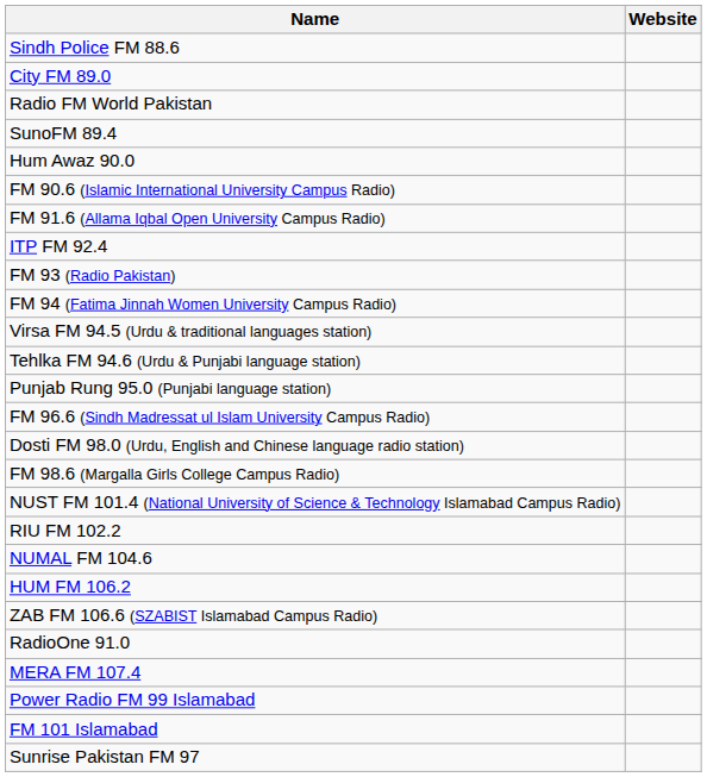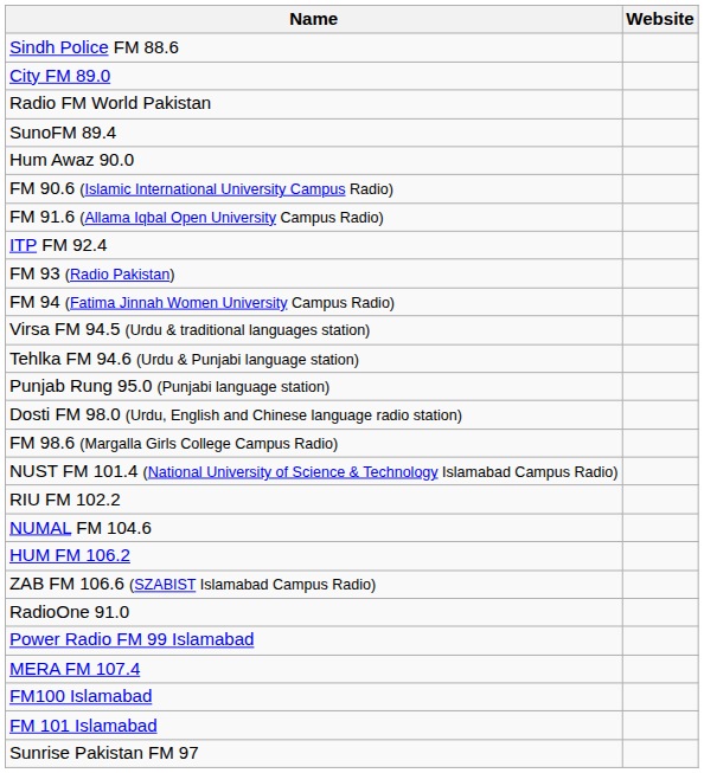 <table class="wikitable">
 <tr>
 <th>Name</th>
 <th>Website</th>
 </tr>
 <tr>
 <td><a href='#'>Sindh Police</a> FM 88.6</td>
 <td></td>
 </tr>
 <tr>
 <td><a href='#'>City FM 89.0</a></td>
 <td></td>
 </tr>
 <tr>
 <td>Radio FM World Pakistan</td>
 <td></td>
 </tr>
 <tr>
 <td>SunoFM 89.4</td>
 <td></td>
 </tr>
 <tr>
 <td>Hum Awaz 90.0</td>
 <td></td>
 </tr>
 <tr>
 <td>FM 90.6 <small>(<a href='#'>Islamic International University Campus</a> Radio)</small></td>
 <td></td>
 </tr>
 <tr>
 <td>FM 91.6 <small>(<a href='#'>Allama Iqbal Open University</a> Campus Radio)</small></td>
 <td></td>
 </tr>
 <tr>
 <td><a href='#'>ITP</a> FM 92.4</td>
 <td></td>
 </tr>
 <tr>
 <td>FM 93 <small>(<a href='#'>Radio Pakistan</a>)</small></td>
 <td></td>
 </tr>
 <tr>
 <td>FM 94 <small>(<a href='#'>Fatima Jinnah Women University</a> Campus Radio)</small></td>
 <td></td>
 </tr>
 <tr>
 <td>Virsa FM 94.5 <small>(Urdu & traditional languages station)</small></td>
 <td></td>
 </tr>
 <tr>
 <td>Tehlka FM 94.6 <small>(Urdu & Punjabi language station)</small></td>
 <td></td>
 </tr>
 <tr>
 <td>Punjab Rung 95.0 <small>(Punjabi language station)</small></td>
 <td></td>
 </tr>
 <tr>
-<td>FM 96.6 <small>(<a href='#'>Sindh Madressat ul Islam University</a> Campus Radio)</small></td>
-<td></td>
-</tr>
-<tr>
 <td>Dosti FM 98.0 <small>(Urdu, English and Chinese language radio station)</small></td>
 <td></td>
 </tr>
 <tr>
 <td>FM 98.6 <small>(Margalla Girls College Campus Radio)</small></td>
 <td></td>
 </tr>
 <tr>
 <td>NUST FM 101.4 <small>(<a href='#'>National University of Science & Technology</a> Islamabad Campus Radio)</small></td>
 <td></td>
 </tr>
 <tr>
 <td>RIU FM 102.2</td>
 <td></td>
 </tr>
 <tr>
 <td><a href='#'>NUMAL</a> FM 104.6</td>
 <td></td>
 </tr>
 <tr>
 <td><a href='#'>HUM FM 106.2</a></td>
 <td></td>
 </tr>
 <tr>
 <td>ZAB FM 106.6 <small>(<a href='#'>SZABIST</a> Islamabad Campus Radio)</small></td>
 <td></td>
 </tr>
 <tr>
 <td>RadioOne 91.0</td>
 <td></td>
 </tr>
 <tr>
+<td><a href='#'>Power Radio FM 99 Islamabad</a></td>
+<td></td>
+</tr>
+<tr>
 <td><a href='#'>MERA FM 107.4</a></td>
 <td></td>
 </tr>
 <tr>
-<td><a href='#'>Power Radio FM 99 Islamabad</a></td>
+<td><a href='#'>FM100 Islamabad</a></td>
 <td></td>
 </tr>
 <tr>
 <td><a href='#'>FM 101 Islamabad</a></td>
 <td></td>
 </tr>
 <tr>
 <td>Sunrise Pakistan FM 97</td>
 <td></td>
 </tr>
 </table>
